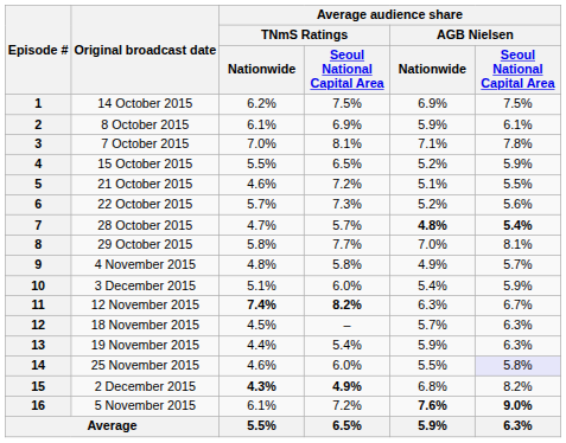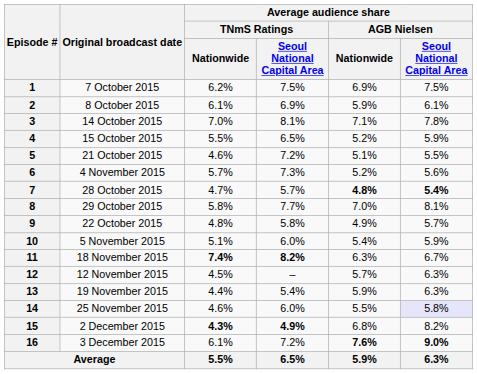 <table class=wikitable style="text-align:center">
 <tr>
 <th rowspan="3">Episode #</th>
 <th rowspan="3">Original broadcast date</th>
 <th colspan="5">Average audience share</th>
 </tr>
 <tr>
 <th colspan="2">TNmS Ratings</th>
 <th colspan="2">AGB Nielsen</th>
 </tr>
 <tr>
 <th width=100>Nationwide</th>
 <th width=100><a href='#'>Seoul National Capital Area</a></th>
 <th width=100>Nationwide</th>
 <th width=100><a href='#'>Seoul National Capital Area</a></th>
 </tr>
 <tr>
 <th>1</th>
-<td>14 October 2015</td>
+<td>7 October 2015</td>
 <td>6.2%</td>
 <td>7.5%</td>
 <td>6.9%</td>
 <td>7.5%</td>
 </tr>
 <tr>
 <th>2</th>
 <td>8 October 2015</td>
 <td>6.1%</td>
 <td>6.9%</td>
 <td>5.9%</td>
 <td>6.1%</td>
 </tr>
 <tr>
 <th>3</th>
-<td>7 October 2015</td>
+<td>14 October 2015</td>
 <td>7.0%</td>
 <td>8.1%</td>
 <td>7.1%</td>
 <td>7.8%</td>
 </tr>
 <tr>
 <th>4</th>
 <td>15 October 2015</td>
 <td>5.5%</td>
 <td>6.5%</td>
 <td>5.2%</td>
 <td>5.9%</td>
 </tr>
 <tr>
 <th>5</th>
 <td>21 October 2015</td>
 <td>4.6%</td>
 <td>7.2%</td>
 <td>5.1%</td>
 <td>5.5%</td>
 </tr>
 <tr>
 <th>6</th>
-<td>22 October 2015</td>
+<td>4 November 2015</td>
 <td>5.7%</td>
 <td>7.3%</td>
 <td>5.2%</td>
 <td>5.6%</td>
 </tr>
 <tr>
 <th>7</th>
 <td>28 October 2015</td>
 <td>4.7%</td>
 <td>5.7%</td>
 <td><span><strong>4.8%</strong></span></td>
 <td><span><strong>5.4%</strong></span></td>
 </tr>
 <tr>
 <th>8</th>
 <td>29 October 2015</td>
 <td>5.8%</td>
 <td>7.7%</td>
 <td>7.0%</td>
 <td>8.1%</td>
 </tr>
 <tr>
 <th>9</th>
-<td>4 November 2015</td>
+<td>22 October 2015</td>
 <td>4.8%</td>
 <td>5.8%</td>
 <td>4.9%</td>
 <td>5.7%</td>
 </tr>
 <tr>
 <th>10</th>
-<td>3 December 2015</td>
+<td>5 November 2015</td>
 <td>5.1%</td>
 <td>6.0%</td>
 <td>5.4%</td>
 <td>5.9%</td>
 </tr>
 <tr>
 <th>11</th>
-<td>12 November 2015</td>
+<td>18 November 2015</td>
 <td><span><strong>7.4%</strong></span></td>
 <td><span><strong>8.2%</strong></span></td>
 <td>6.3%</td>
 <td>6.7%</td>
 </tr>
 <tr>
 <th>12</th>
-<td>18 November 2015</td>
+<td>12 November 2015</td>
 <td>4.5%</td>
 <td>–</td>
 <td>5.7%</td>
 <td>6.3%</td>
 </tr>
 <tr>
 <th>13</th>
 <td>19 November 2015</td>
 <td>4.4%</td>
 <td>5.4%</td>
 <td>5.9%</td>
 <td>6.3%</td>
 </tr>
 <tr>
 <th>14</th>
 <td>25 November 2015</td>
 <td>4.6%</td>
 <td>6.0%</td>
 <td>5.5%</td>
 <td style="background: lavender;">5.8%</td>
 </tr>
 <tr>
 <th>15</th>
 <td>2 December 2015</td>
 <td><span><strong>4.3%</strong></span></td>
 <td><span><strong>4.9%</strong></span></td>
 <td>6.8%</td>
 <td>8.2%</td>
 </tr>
 <tr>
 <th>16</th>
-<td>5 November 2015</td>
+<td>3 December 2015</td>
 <td>6.1%</td>
 <td>7.2%</td>
 <td><span><strong>7.6%</strong></span></td>
 <td><span><strong>9.0%</strong></span></td>
 </tr>
 <tr>
 <th colspan=2>Average</th>
 <th>5.5%</th>
 <th>6.5%</th>
 <th>5.9%</th>
 <th>6.3%</th>
 </tr>
 </table>
